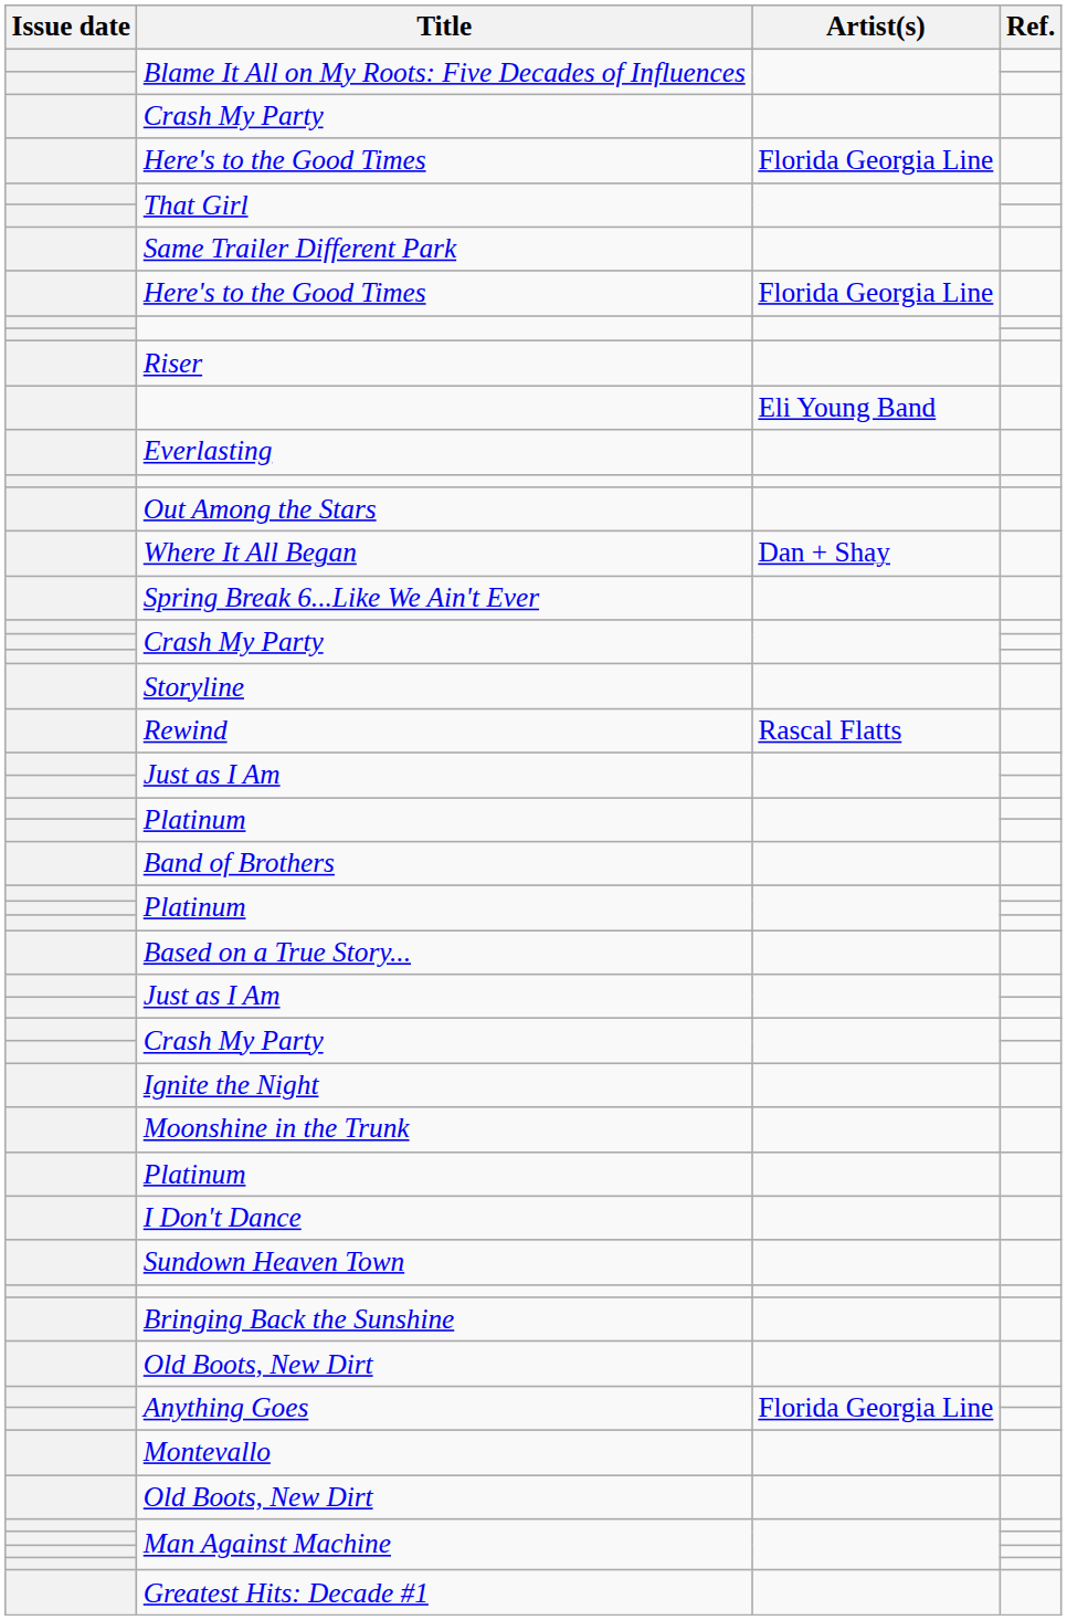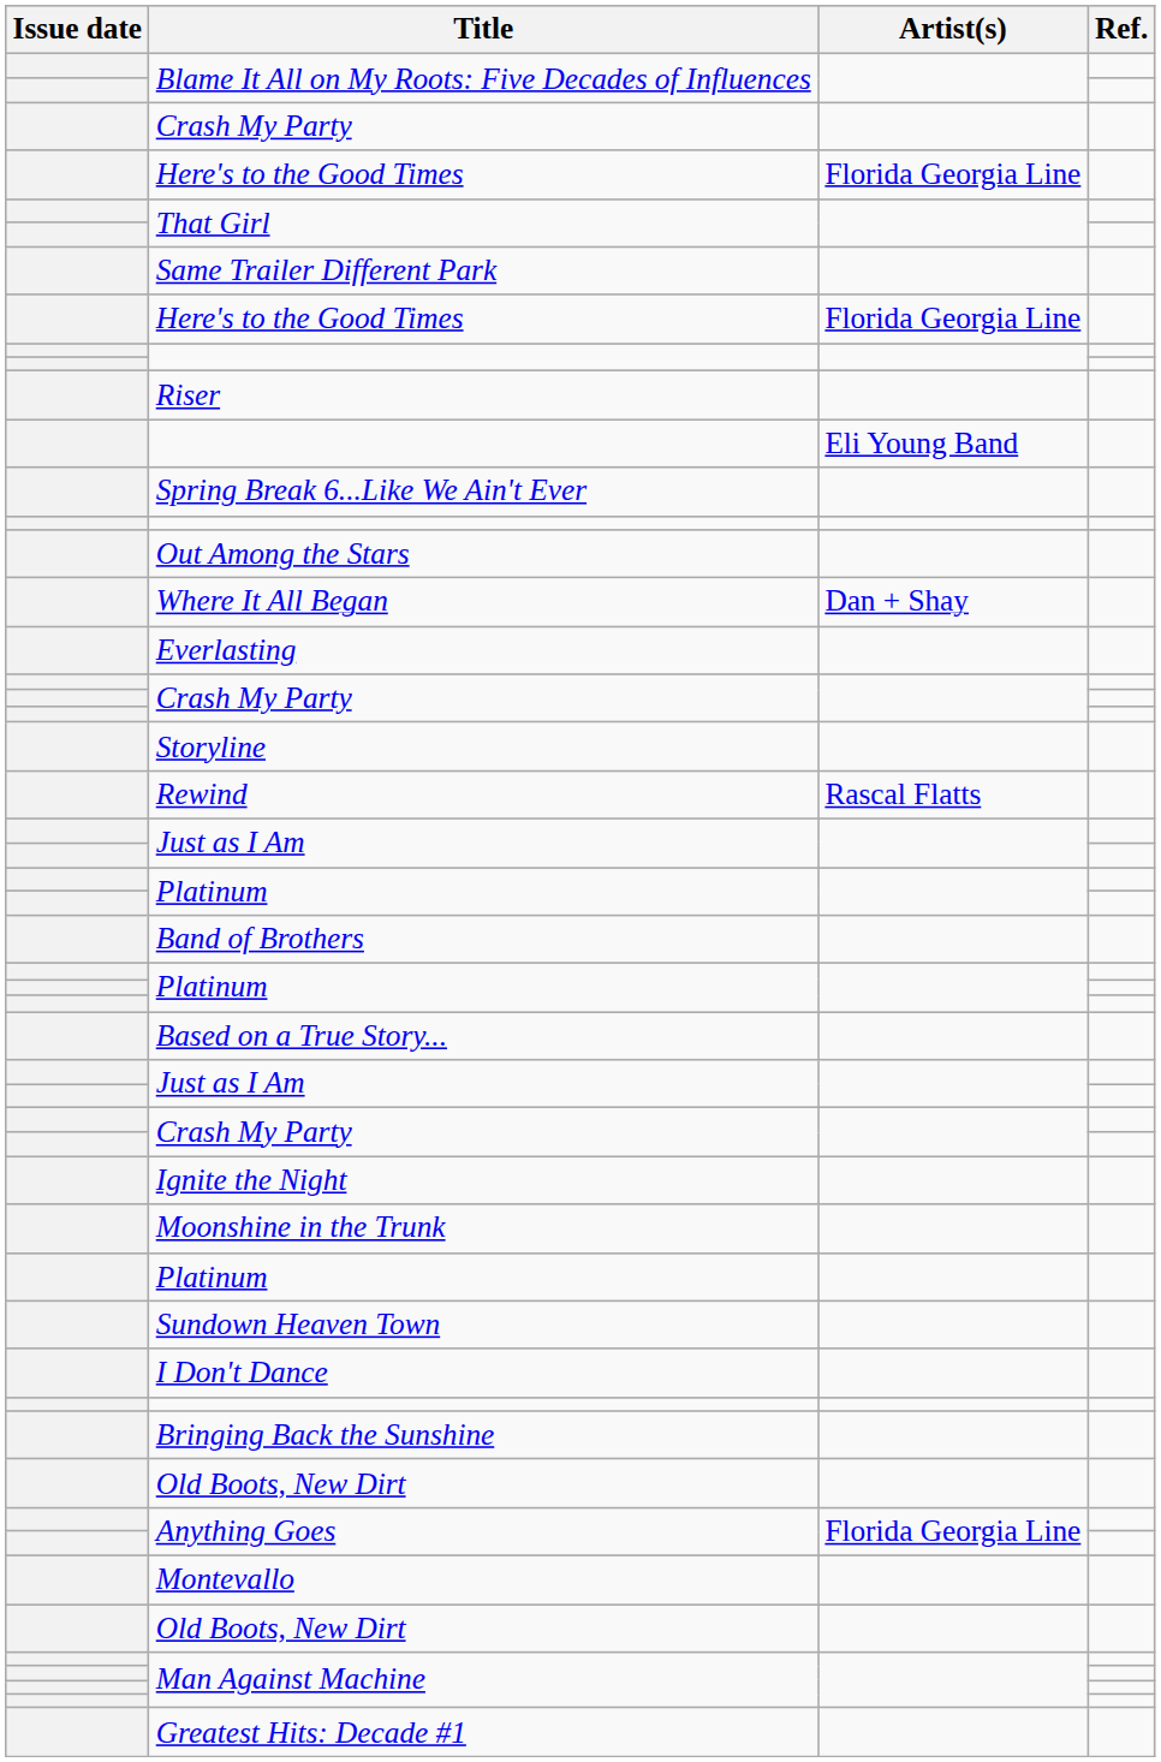 <table class="wikitable sortable plainrowheaders">
 <tr>
 <th scope=col>Issue date</th>
 <th scope=col>Title</th>
 <th scope=col>Artist(s)</th>
 <th scope=col class=unsortable>Ref.</th>
 </tr>
 <tr>
 <th scope=row></th>
 <td rowspan="2"><em><a href='#'>Blame It All on My Roots: Five Decades of Influences</a></em></td>
 <td rowspan="2"></td>
 <td align=center></td>
 </tr>
 <tr>
 <th scope=row></th>
 <td align=center></td>
 </tr>
 <tr>
 <th scope=row></th>
 <td><em><a href='#'>Crash My Party</a></em></td>
 <td></td>
 <td align=center></td>
 </tr>
 <tr>
 <th scope=row></th>
 <td><em><a href='#'>Here's to the Good Times</a></em></td>
 <td><a href='#'>Florida Georgia Line</a></td>
 <td align=center></td>
 </tr>
 <tr>
 <th scope=row></th>
 <td rowspan="2"><em><a href='#'>That Girl</a></em></td>
 <td rowspan="2"></td>
 <td align=center></td>
 </tr>
 <tr>
 <th scope=row></th>
 <td align=center></td>
 </tr>
 <tr>
 <th scope=row></th>
 <td><em><a href='#'>Same Trailer Different Park</a></em></td>
 <td></td>
 <td align=center></td>
 </tr>
 <tr>
 <th scope=row></th>
 <td><em><a href='#'>Here's to the Good Times</a></em></td>
 <td><a href='#'>Florida Georgia Line</a></td>
 <td align=center></td>
 </tr>
 <tr>
 <th scope=row></th>
 <td rowspan="2"><em></em></td>
 <td rowspan="2"></td>
 <td align=center></td>
 </tr>
 <tr>
 <th scope=row></th>
 <td align=center></td>
 </tr>
 <tr>
 <th scope=row></th>
 <td><em><a href='#'>Riser</a></em></td>
 <td></td>
 <td align=center></td>
 </tr>
 <tr>
 <th scope=row></th>
 <td><em></em></td>
 <td><a href='#'>Eli Young Band</a></td>
 <td align=center></td>
 </tr>
 <tr>
 <th scope=row></th>
-<td><em><a href='#'>Everlasting</a></em></td>
+<td><em><a href='#'>Spring Break 6...Like We Ain't Ever</a></em></td>
 <td></td>
 <td align=center></td>
 </tr>
 <tr>
 <th scope=row></th>
 <td><em></em></td>
 <td></td>
 <td align=center></td>
 </tr>
 <tr>
 <th scope=row></th>
 <td><em><a href='#'>Out Among the Stars</a></em></td>
 <td></td>
 <td align=center></td>
 </tr>
 <tr>
 <th scope=row></th>
 <td><em><a href='#'>Where It All Began</a></em></td>
 <td><a href='#'>Dan + Shay</a></td>
 <td align=center></td>
 </tr>
 <tr>
 <th scope=row></th>
-<td><em><a href='#'>Spring Break 6...Like We Ain't Ever</a></em></td>
+<td><em><a href='#'>Everlasting</a></em></td>
 <td></td>
 <td align=center></td>
 </tr>
 <tr>
 <th scope=row></th>
 <td rowspan="3"><em><a href='#'>Crash My Party</a></em></td>
 <td rowspan="3"></td>
 <td align=center></td>
 </tr>
 <tr>
 <th scope=row></th>
 <td align=center></td>
 </tr>
 <tr>
 <th scope=row></th>
 <td align=center></td>
 </tr>
 <tr>
 <th scope=row></th>
 <td><em><a href='#'>Storyline</a></em></td>
 <td></td>
 <td align=center></td>
 </tr>
 <tr>
 <th scope=row></th>
 <td><em><a href='#'>Rewind</a></em></td>
 <td><a href='#'>Rascal Flatts</a></td>
 <td align=center></td>
 </tr>
 <tr>
 <th scope=row></th>
 <td rowspan="2"><em><a href='#'>Just as I Am</a></em></td>
 <td rowspan="2"></td>
 <td align=center></td>
 </tr>
 <tr>
 <th scope=row></th>
 <td align=center></td>
 </tr>
 <tr>
 <th scope=row></th>
 <td rowspan="2"><em><a href='#'>Platinum</a></em></td>
 <td rowspan="2"></td>
 <td align=center></td>
 </tr>
 <tr>
 <th scope=row></th>
 <td align=center></td>
 </tr>
 <tr>
 <th scope=row></th>
 <td><em><a href='#'>Band of Brothers</a></em></td>
 <td></td>
 <td align=center></td>
 </tr>
 <tr>
 <th scope=row></th>
 <td rowspan="3"><em><a href='#'>Platinum</a></em></td>
 <td rowspan="3"></td>
 <td align=center></td>
 </tr>
 <tr>
 <th scope=row></th>
 <td align=center></td>
 </tr>
 <tr>
 <th scope=row></th>
 <td align=center></td>
 </tr>
 <tr>
 <th scope=row></th>
 <td><em><a href='#'>Based on a True Story...</a></em></td>
 <td></td>
 <td align=center></td>
 </tr>
 <tr>
 <th scope=row></th>
 <td rowspan="2"><em><a href='#'>Just as I Am</a></em></td>
 <td rowspan="2"></td>
 <td align=center></td>
 </tr>
 <tr>
 <th scope=row></th>
 <td align=center></td>
 </tr>
 <tr>
 <th scope=row></th>
 <td rowspan="2"><em><a href='#'>Crash My Party</a></em></td>
 <td rowspan="2"></td>
 <td align=center></td>
 </tr>
 <tr>
 <th scope=row></th>
 <td align=center></td>
 </tr>
 <tr>
 <th scope=row></th>
 <td><em><a href='#'>Ignite the Night</a></em></td>
 <td></td>
 <td align=center></td>
 </tr>
 <tr>
 <th scope=row></th>
 <td><em><a href='#'>Moonshine in the Trunk</a></em></td>
 <td></td>
 <td align=center></td>
 </tr>
 <tr>
 <th scope=row></th>
 <td><em><a href='#'>Platinum</a></em></td>
 <td></td>
 <td align=center></td>
 </tr>
 <tr>
 <th scope=row></th>
-<td><em><a href='#'>I Don't Dance</a></em></td>
+<td><em><a href='#'>Sundown Heaven Town</a></em></td>
 <td></td>
 <td align=center></td>
 </tr>
 <tr>
 <th scope=row></th>
-<td><em><a href='#'>Sundown Heaven Town</a></em></td>
+<td><em><a href='#'>I Don't Dance</a></em></td>
 <td></td>
 <td align=center></td>
 </tr>
 <tr>
 <th scope=row></th>
 <td><em></em></td>
 <td></td>
 <td align=center></td>
 </tr>
 <tr>
 <th scope=row></th>
 <td><em><a href='#'>Bringing Back the Sunshine</a></em></td>
 <td></td>
 <td align=center></td>
 </tr>
 <tr>
 <th scope=row></th>
 <td><em><a href='#'>Old Boots, New Dirt</a></em></td>
 <td></td>
 <td align=center></td>
 </tr>
 <tr>
 <th scope=row></th>
 <td rowspan="2"><em><a href='#'>Anything Goes</a></em></td>
 <td rowspan="2"><a href='#'>Florida Georgia Line</a></td>
 <td align=center></td>
 </tr>
 <tr>
 <th scope=row></th>
 <td align=center></td>
 </tr>
 <tr>
 <th scope=row></th>
 <td><em><a href='#'>Montevallo</a></em></td>
 <td></td>
 <td align=center></td>
 </tr>
 <tr>
 <th scope=row></th>
 <td><em><a href='#'>Old Boots, New Dirt</a></em></td>
 <td></td>
 <td align=center></td>
 </tr>
 <tr>
 <th scope=row></th>
 <td rowspan="4"><em><a href='#'>Man Against Machine</a></em></td>
 <td rowspan="4"></td>
 <td align=center></td>
 </tr>
 <tr>
 <th scope=row></th>
 <td align=center></td>
 </tr>
 <tr>
 <th scope=row></th>
 <td align=center></td>
 </tr>
 <tr>
 <th scope=row></th>
 <td align=center></td>
 </tr>
 <tr>
 <th scope=row></th>
 <td><em><a href='#'>Greatest Hits: Decade #1</a></em></td>
 <td></td>
 <td align=center></td>
 </tr>
 </table>
